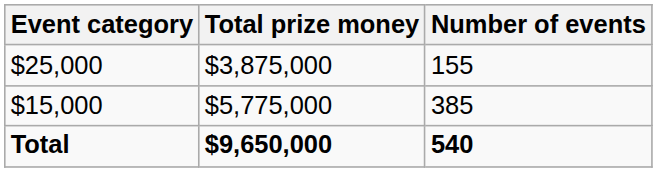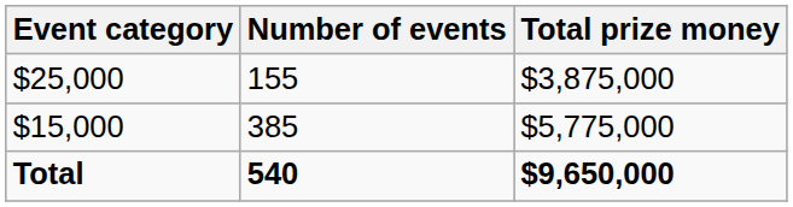 <table class="wikitable">
 <tr>
 <th>Event category</th>
+<th>Number of events</th>
 <th>Total prize money</th>
-<th>Number of events</th>
 </tr>
 <tr>
 <td>$25,000</td>
+<td>155</td>
 <td>$3,875,000</td>
-<td>155</td>
 </tr>
 <tr>
 <td>$15,000</td>
+<td>385</td>
 <td>$5,775,000</td>
-<td>385</td>
 </tr>
 <tr>
 <td><strong>Total</strong></td>
+<td><strong>540</strong></td>
 <td><strong>$9,650,000</strong></td>
-<td><strong>540</strong></td>
 </tr>
 </table>
